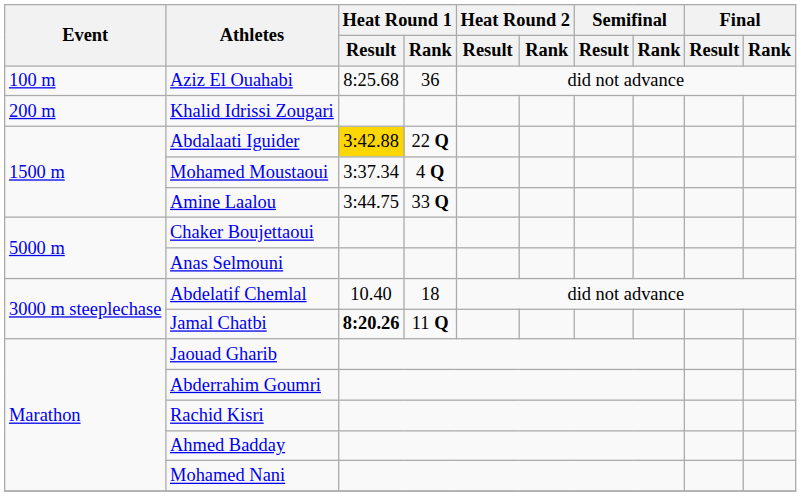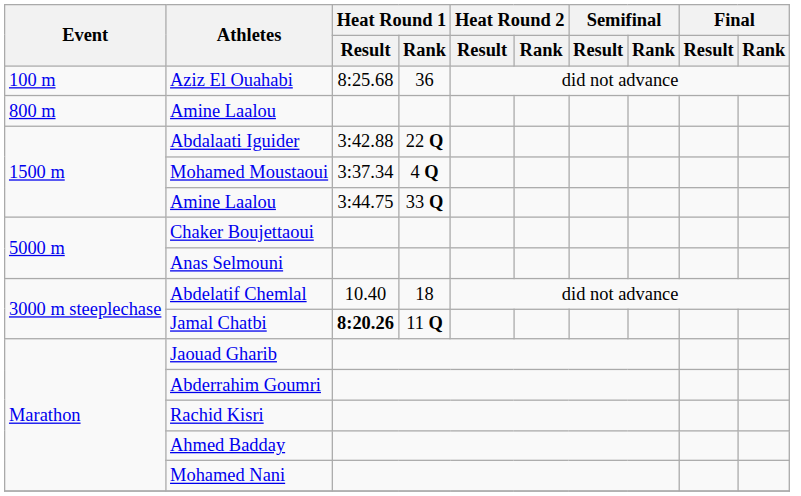 <table class="wikitable" border="1" style="font-size:90%">
 <tr>
 <th rowspan="2">Event</th>
 <th rowspan="2">Athletes</th>
 <th colspan="2">Heat Round 1</th>
 <th colspan="2">Heat Round 2</th>
 <th colspan="2">Semifinal</th>
 <th colspan="2">Final</th>
 </tr>
 <tr>
 <th>Result</th>
 <th>Rank</th>
 <th>Result</th>
 <th>Rank</th>
 <th>Result</th>
 <th>Rank</th>
 <th>Result</th>
 <th>Rank</th>
 </tr>
 <tr>
 <td><a href='#'>100 m</a></td>
 <td><a href='#'>Aziz El Ouahabi</a></td>
 <td align=center>8:25.68</td>
 <td align=center>36</td>
 <td align=center colspan=6>did not advance</td>
 </tr>
 <tr>
-<td><a href='#'>200 m</a></td>
-<td><a href='#'>Khalid Idrissi Zougari</a></td>
+<td><a href='#'>800 m</a></td>
+<td><a href='#'>Amine Laalou</a></td>
 <td align=center></td>
 <td align=center></td>
 <td align=center></td>
 <td align=center></td>
 <td align=center></td>
 <td align=center></td>
 <td align=center></td>
 <td align=center></td>
 </tr>
 <tr>
 <td rowspan=3><a href='#'>1500 m</a></td>
 <td><a href='#'>Abdalaati Iguider</a></td>
-<td align=center style="background: gold;">3:42.88</td>
+<td align=center>3:42.88</td>
 <td align=center>22 <strong>Q</strong></td>
 <td align=center></td>
 <td align=center></td>
 <td align=center></td>
 <td align=center></td>
 <td align=center></td>
 <td align=center></td>
 </tr>
 <tr>
 <td><a href='#'>Mohamed Moustaoui</a></td>
 <td align=center>3:37.34</td>
 <td align=center>4 <strong>Q</strong></td>
 <td align=center></td>
 <td align=center></td>
 <td align=center></td>
 <td align=center></td>
 <td align=center></td>
 <td align=center></td>
 </tr>
 <tr>
 <td><a href='#'>Amine Laalou</a></td>
 <td align=center>3:44.75</td>
 <td align=center>33 <strong>Q</strong></td>
 <td align=center></td>
 <td align=center></td>
 <td align=center></td>
 <td align=center></td>
 <td align=center></td>
 <td align=center></td>
 </tr>
 <tr>
 <td rowspan=2><a href='#'>5000 m</a></td>
 <td><a href='#'>Chaker Boujettaoui</a></td>
 <td align=center></td>
 <td align=center></td>
 <td align=center></td>
 <td align=center></td>
 <td align=center></td>
 <td align=center></td>
 <td align=center></td>
 <td align=center></td>
 </tr>
 <tr>
 <td><a href='#'>Anas Selmouni</a></td>
 <td align=center></td>
 <td align=center></td>
 <td align=center></td>
 <td align=center></td>
 <td align=center></td>
 <td align=center></td>
 <td align=center></td>
 <td align=center></td>
 </tr>
 <tr>
 <td rowspan=2><a href='#'>3000 m steeplechase</a></td>
 <td><a href='#'>Abdelatif Chemlal</a></td>
 <td align=center>10.40</td>
 <td align=center>18</td>
 <td align=center colspan=6>did not advance</td>
 </tr>
 <tr>
 <td><a href='#'>Jamal Chatbi</a></td>
 <td align=center><strong>8:20.26</strong></td>
 <td align=center>11 <strong>Q</strong></td>
 <td align=center></td>
 <td align=center></td>
 <td align=center></td>
 <td align=center></td>
 <td align=center></td>
 <td align=center></td>
 </tr>
 <tr>
 <td rowspan=5><a href='#'>Marathon</a></td>
 <td><a href='#'>Jaouad Gharib</a></td>
 <td align=center colspan="6"></td>
 <td align=center></td>
 <td align=center></td>
 </tr>
 <tr>
 <td><a href='#'>Abderrahim Goumri</a></td>
 <td align=center colspan="6"></td>
 <td align=center></td>
 <td align=center></td>
 </tr>
 <tr>
 <td><a href='#'>Rachid Kisri</a></td>
 <td align=center colspan="6"></td>
 <td align=center></td>
 <td align=center></td>
 </tr>
 <tr>
 <td><a href='#'>Ahmed Badday</a></td>
 <td align=center colspan="6"></td>
 <td align=center></td>
 <td align=center></td>
 </tr>
 <tr>
 <td><a href='#'>Mohamed Nani</a></td>
 <td align=center colspan="6"></td>
 <td align=center></td>
 <td align=center></td>
 </tr>
 <tr>
 </tr>
 </table>
